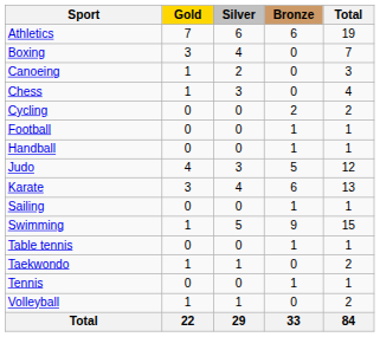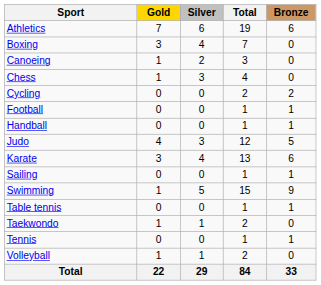 <table class="wikitable sortable" style="text-align:center;">
 <tr>
 <th width=200>Sport</th>
 <td bgcolor=gold width=60><strong>Gold</strong></td>
 <td bgcolor=silver width=60><strong>Silver</strong></td>
+<th width=60>Total</th>
 <td bgcolor=#cc9966 width=70><strong>Bronze</strong></td>
-<th width=60>Total</th>
 </tr>
 <tr>
 <td align=left> <a href='#'>Athletics</a></td>
 <td>7</td>
 <td>6</td>
+<td>19</td>
 <td>6</td>
-<td>19</td>
 </tr>
 <tr>
 <td align=left> <a href='#'>Boxing</a></td>
 <td>3</td>
 <td>4</td>
+<td>7</td>
 <td>0</td>
-<td>7</td>
 </tr>
 <tr>
 <td align=left> <a href='#'>Canoeing</a></td>
 <td>1</td>
 <td>2</td>
+<td>3</td>
 <td>0</td>
-<td>3</td>
 </tr>
 <tr>
 <td align=left> <a href='#'>Chess</a></td>
 <td>1</td>
 <td>3</td>
+<td>4</td>
 <td>0</td>
-<td>4</td>
 </tr>
 <tr>
 <td align=left> <a href='#'>Cycling</a></td>
 <td>0</td>
 <td>0</td>
 <td>2</td>
 <td>2</td>
 </tr>
 <tr>
 <td align=left> <a href='#'>Football</a></td>
 <td>0</td>
 <td>0</td>
 <td>1</td>
 <td>1</td>
 </tr>
 <tr>
 <td align=left> <a href='#'>Handball</a></td>
 <td>0</td>
 <td>0</td>
 <td>1</td>
 <td>1</td>
 </tr>
 <tr>
 <td align=left> <a href='#'>Judo</a></td>
 <td>4</td>
 <td>3</td>
+<td>12</td>
 <td>5</td>
-<td>12</td>
 </tr>
 <tr>
 <td align=left> <a href='#'>Karate</a></td>
 <td>3</td>
 <td>4</td>
+<td>13</td>
 <td>6</td>
-<td>13</td>
 </tr>
 <tr>
 <td align=left> <a href='#'>Sailing</a></td>
 <td>0</td>
 <td>0</td>
 <td>1</td>
 <td>1</td>
 </tr>
 <tr>
 <td align=left> <a href='#'>Swimming</a></td>
 <td>1</td>
 <td>5</td>
+<td>15</td>
 <td>9</td>
-<td>15</td>
 </tr>
 <tr>
 <td align=left> <a href='#'>Table tennis</a></td>
 <td>0</td>
 <td>0</td>
 <td>1</td>
 <td>1</td>
 </tr>
 <tr>
 <td align=left> <a href='#'>Taekwondo</a></td>
 <td>1</td>
 <td>1</td>
+<td>2</td>
 <td>0</td>
-<td>2</td>
 </tr>
 <tr>
 <td align=left> <a href='#'>Tennis</a></td>
 <td>0</td>
 <td>0</td>
 <td>1</td>
 <td>1</td>
 </tr>
 <tr>
 <td align=left> <a href='#'>Volleyball</a></td>
 <td>1</td>
 <td>1</td>
+<td>2</td>
 <td>0</td>
-<td>2</td>
 </tr>
 <tr>
 <th>Total</th>
 <th>22</th>
 <th>29</th>
+<th>84</th>
 <th>33</th>
-<th>84</th>
 </tr>
 </table>
